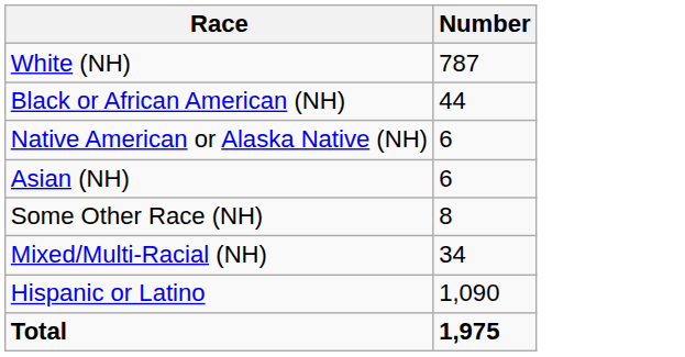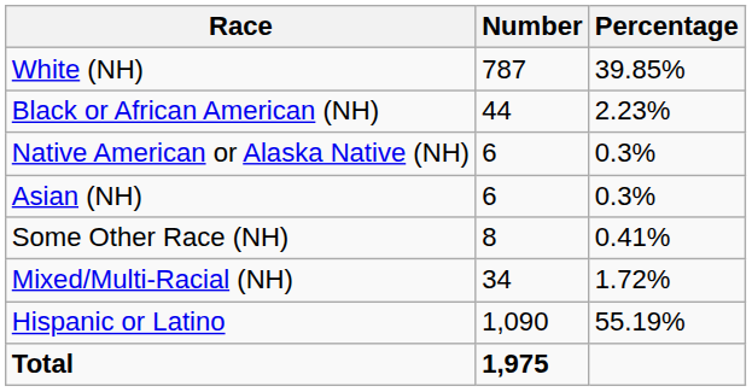 <table class="wikitable">
 <tr>
 <th>Race</th>
 <th>Number</th>
+<th>Percentage</th>
 </tr>
 <tr>
 <td><a href='#'>White</a> (NH)</td>
 <td>787</td>
+<td>39.85%</td>
 </tr>
 <tr>
 <td><a href='#'>Black or African American</a> (NH)</td>
 <td>44</td>
+<td>2.23%</td>
 </tr>
 <tr>
 <td><a href='#'>Native American</a> or <a href='#'>Alaska Native</a> (NH)</td>
 <td>6</td>
+<td>0.3%</td>
 </tr>
 <tr>
 <td><a href='#'>Asian</a> (NH)</td>
 <td>6</td>
+<td>0.3%</td>
 </tr>
 <tr>
 <td>Some Other Race (NH)</td>
 <td>8</td>
+<td>0.41%</td>
 </tr>
 <tr>
 <td><a href='#'>Mixed/Multi-Racial</a> (NH)</td>
 <td>34</td>
+<td>1.72%</td>
 </tr>
 <tr>
 <td><a href='#'>Hispanic or Latino</a></td>
 <td>1,090</td>
+<td>55.19%</td>
 </tr>
 <tr>
 <td><strong>Total</strong></td>
 <td><strong>1,975</strong></td>
+<td></td>
 </tr>
 </table>
